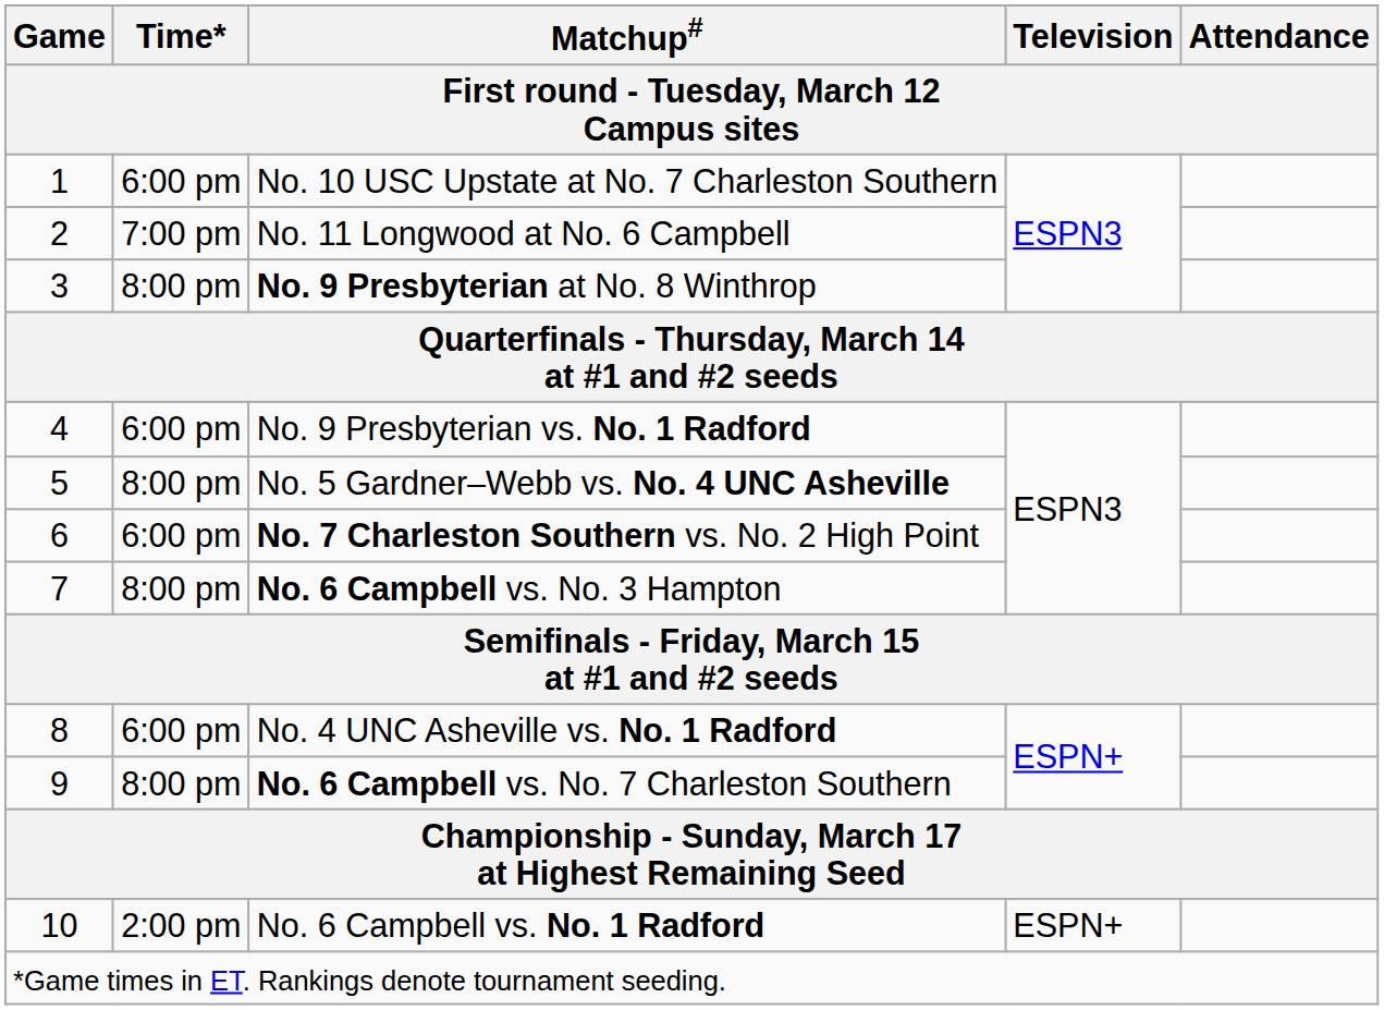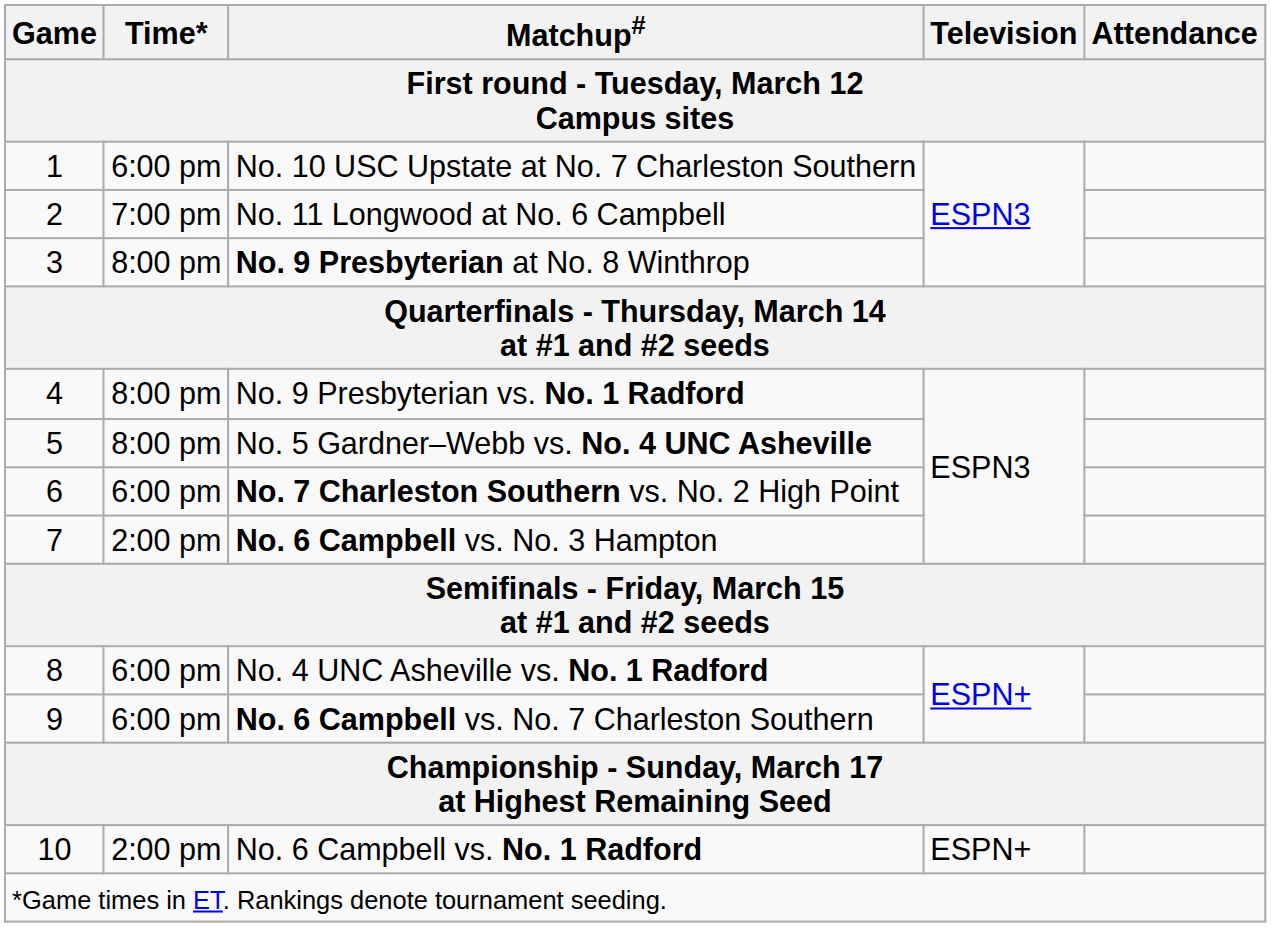 <table class="wikitable" style="font-size: 95%">
 <tr>
 <th>Game</th>
 <th>Time*</th>
 <th>Matchup<sup>#</sup></th>
 <th>Television</th>
 <th>Attendance</th>
 </tr>
 <tr>
 <th colspan=5>First round - Tuesday, March 12<br>Campus sites</th>
 </tr>
 <tr>
 <td align=center>1</td>
 <td>6:00 pm</td>
 <td>No. 10 USC Upstate at No. 7 Charleston Southern</td>
 <td rowspan=3><a href='#'>ESPN3</a></td>
 <td></td>
 </tr>
 <tr>
 <td align=center>2</td>
 <td>7:00 pm</td>
 <td>No. 11 Longwood at No. 6 Campbell</td>
 <td></td>
 </tr>
 <tr>
 <td align=center>3</td>
 <td>8:00 pm</td>
 <td><strong>No. 9 Presbyterian</strong> at No. 8 Winthrop</td>
 <td></td>
 </tr>
 <tr>
 <th colspan=5>Quarterfinals - Thursday, March 14<br>at #1 and #2 seeds</th>
 </tr>
 <tr>
 <td align=center>4</td>
-<td>6:00 pm</td>
+<td>8:00 pm</td>
 <td>No. 9 Presbyterian vs. <strong>No. 1 Radford</strong></td>
 <td rowspan=4>ESPN3</td>
 <td></td>
 </tr>
 <tr>
 <td align=center>5</td>
 <td>8:00 pm</td>
 <td>No. 5 Gardner–Webb vs. <strong>No. 4 UNC Asheville</strong></td>
 <td></td>
 </tr>
 <tr>
 <td align=center>6</td>
 <td>6:00 pm</td>
 <td><strong>No. 7 Charleston Southern</strong> vs. No. 2 High Point</td>
 <td></td>
 </tr>
 <tr>
 <td align=center>7</td>
-<td>8:00 pm</td>
+<td>2:00 pm</td>
 <td><strong>No. 6 Campbell</strong> vs. No. 3 Hampton</td>
 <td></td>
 </tr>
 <tr>
 <th colspan=5>Semifinals - Friday, March 15<br>at #1 and #2 seeds</th>
 </tr>
 <tr>
 <td align=center>8</td>
 <td>6:00 pm</td>
 <td>No. 4 UNC Asheville vs. <strong>No. 1 Radford</strong></td>
 <td rowspan=2><a href='#'>ESPN+</a></td>
 <td></td>
 </tr>
 <tr>
 <td align=center>9</td>
-<td>8:00 pm</td>
+<td>6:00 pm</td>
 <td><strong>No. 6 Campbell</strong> vs. No. 7 Charleston Southern</td>
 <td></td>
 </tr>
 <tr>
 <th colspan=5>Championship - Sunday, March 17<br>at Highest Remaining Seed</th>
 </tr>
 <tr>
 <td align=center>10</td>
 <td>2:00 pm</td>
 <td>No. 6 Campbell vs. <strong>No. 1 Radford</strong></td>
 <td>ESPN+</td>
 <td></td>
 </tr>
 <tr>
 <td colspan=5><small>*Game times in <a href='#'>ET</a>. Rankings denote tournament seeding.</small></td>
 </tr>
 </table>
